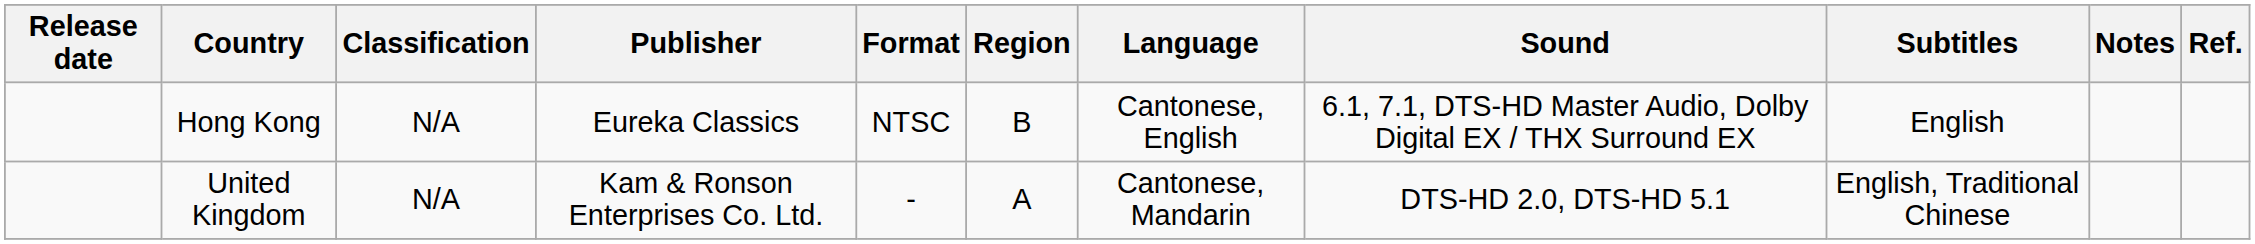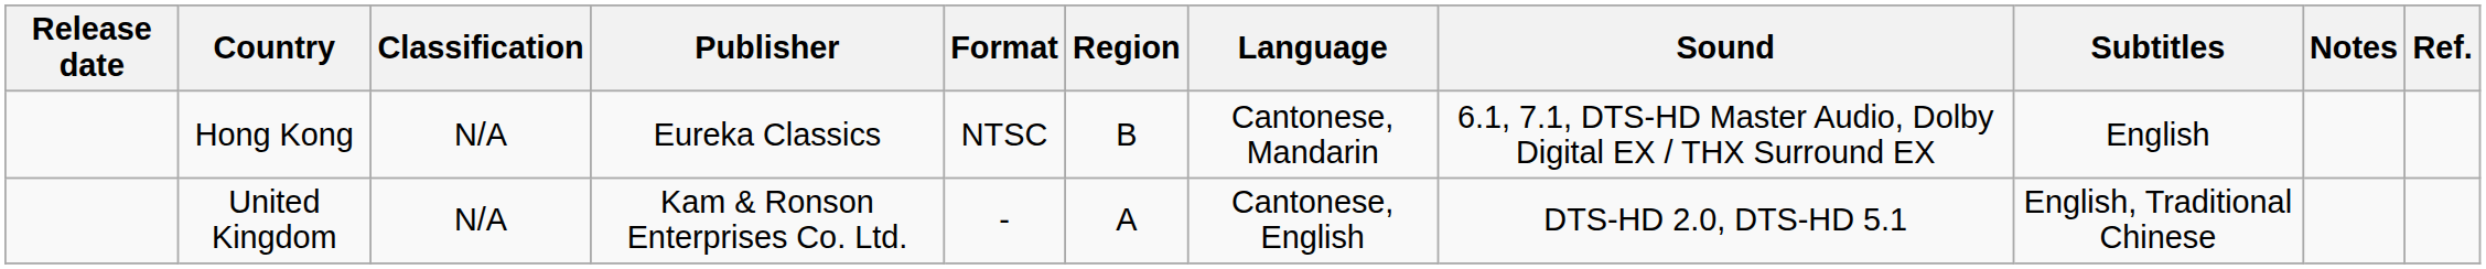 <table class="wikitable">
 <tr>
 <th>Release date</th>
 <th>Country</th>
 <th>Classification</th>
 <th>Publisher</th>
 <th>Format</th>
 <th>Region</th>
 <th>Language</th>
 <th>Sound</th>
 <th>Subtitles</th>
 <th>Notes</th>
 <th>Ref.</th>
 </tr>
 <tr style="text-align:center;">
 <td></td>
 <td>Hong Kong</td>
 <td>N/A</td>
 <td>Eureka Classics</td>
 <td>NTSC</td>
 <td>B</td>
-<td>Cantonese, English</td>
+<td>Cantonese, Mandarin</td>
 <td>6.1, 7.1, DTS-HD Master Audio, Dolby Digital EX / THX Surround EX</td>
 <td>English</td>
 <td></td>
 <td></td>
 </tr>
 <tr style="text-align:center;">
 <td></td>
 <td>United Kingdom</td>
 <td>N/A</td>
 <td>Kam & Ronson Enterprises Co. Ltd.</td>
 <td>-</td>
 <td>A</td>
-<td>Cantonese, Mandarin</td>
+<td>Cantonese, English</td>
 <td>DTS-HD 2.0, DTS-HD 5.1</td>
 <td>English, Traditional Chinese</td>
 <td></td>
 <td></td>
 </tr>
 </table>
